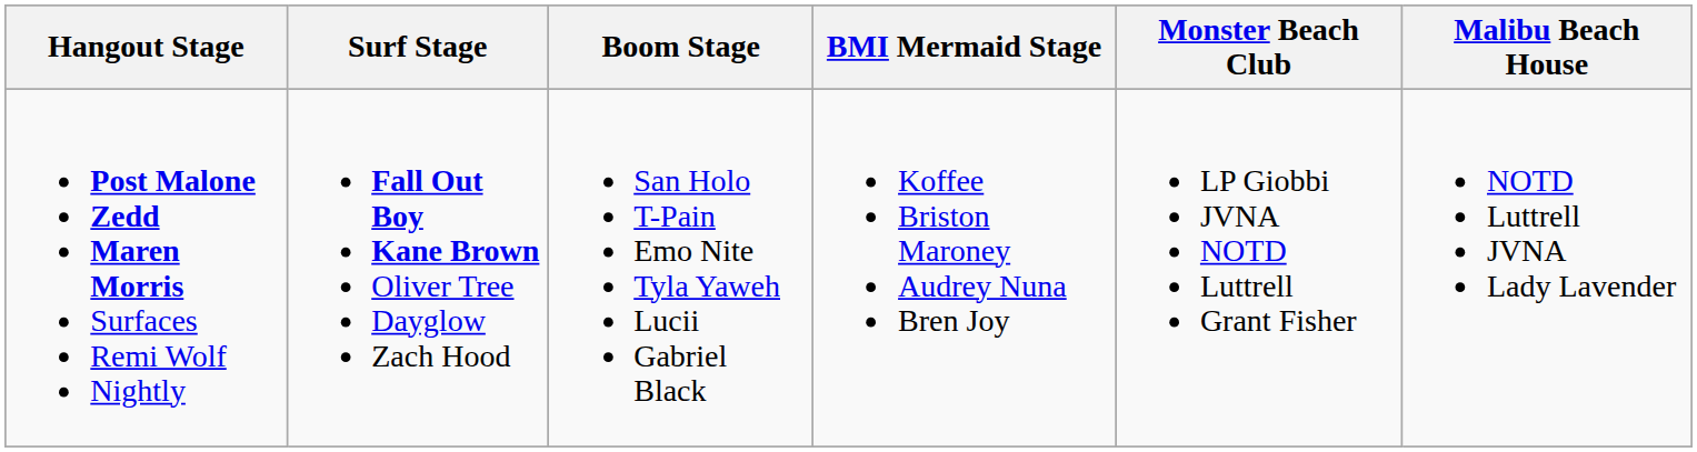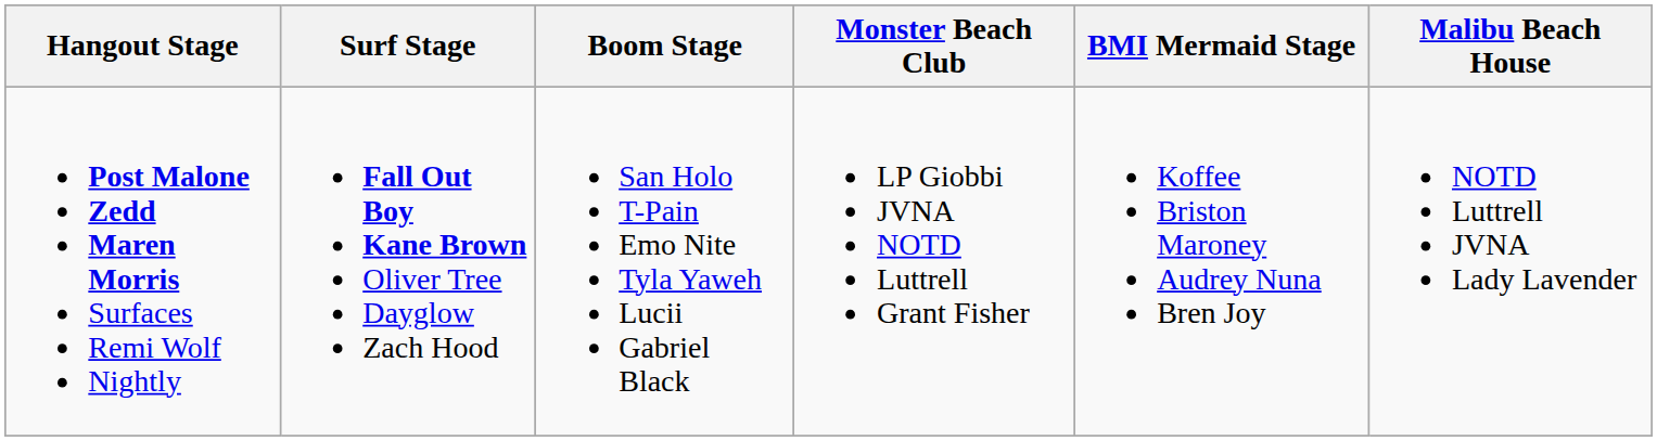 <table class="wikitable">
 <tr>
 <th>Hangout Stage</th>
 <th>Surf Stage</th>
 <th>Boom Stage</th>
+<th><a href='#'>Monster</a> Beach Club</th>
 <th><a href='#'>BMI</a> Mermaid Stage</th>
-<th><a href='#'>Monster</a> Beach Club</th>
 <th><a href='#'>Malibu</a> Beach House</th>
 </tr>
 <tr valign="top">
 <td><br><ul><li><strong><a href='#'>Post Malone</a></strong></li><li><strong><a href='#'>Zedd</a></strong></li><li><strong><a href='#'>Maren Morris</a></strong></li><li><a href='#'>Surfaces</a></li><li><a href='#'>Remi Wolf</a></li><li><a href='#'>Nightly</a></li></ul></td>
 <td><br><ul><li><strong><a href='#'>Fall Out Boy</a></strong></li><li><strong><a href='#'>Kane Brown</a></strong></li><li><a href='#'>Oliver Tree</a></li><li><a href='#'>Dayglow</a></li><li>Zach Hood</li></ul></td>
 <td><br><ul><li><a href='#'>San Holo</a></li><li><a href='#'>T-Pain</a></li><li>Emo Nite</li><li><a href='#'>Tyla Yaweh</a></li><li>Lucii</li><li>Gabriel Black</li></ul></td>
+<td><br><ul><li>LP Giobbi</li><li>JVNA</li><li><a href='#'>NOTD</a></li><li>Luttrell</li><li>Grant Fisher</li></ul></td>
 <td><br><ul><li><a href='#'>Koffee</a></li><li><a href='#'>Briston Maroney</a></li><li><a href='#'>Audrey Nuna</a></li><li>Bren Joy</li></ul></td>
-<td><br><ul><li>LP Giobbi</li><li>JVNA</li><li><a href='#'>NOTD</a></li><li>Luttrell</li><li>Grant Fisher</li></ul></td>
 <td><br><ul><li><a href='#'>NOTD</a></li><li>Luttrell</li><li>JVNA</li><li>Lady Lavender</li></ul></td>
 </tr>
 </table>
